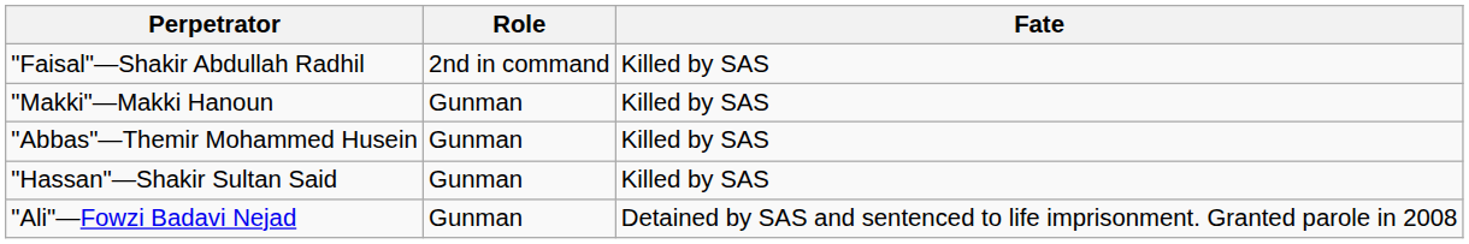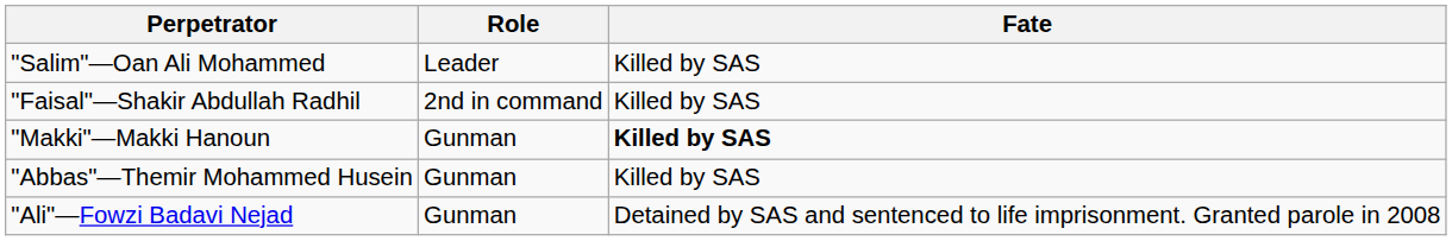 <table class="wikitable">
 <tr>
 <th>Perpetrator</th>
 <th>Role</th>
 <th>Fate</th>
+</tr>
+<tr>
+<td>"Salim"—Oan Ali Mohammed</td>
+<td>Leader</td>
+<td>Killed by SAS</td>
 </tr>
 <tr>
 <td>"Faisal"—Shakir Abdullah Radhil</td>
 <td>2nd in command</td>
 <td>Killed by SAS</td>
 </tr>
 <tr>
 <td>"Makki"—Makki Hanoun</td>
 <td>Gunman</td>
-<td>Killed by SAS</td>
+<td><strong>Killed by SAS</strong></td>
 </tr>
 <tr>
 <td>"Abbas"—Themir Mohammed Husein</td>
-<td>Gunman</td>
-<td>Killed by SAS</td>
-</tr>
-<tr>
-<td>"Hassan"—Shakir Sultan Said</td>
 <td>Gunman</td>
 <td>Killed by SAS</td>
 </tr>
 <tr>
 <td>"Ali"—<a href='#'>Fowzi Badavi Nejad</a></td>
 <td>Gunman</td>
 <td>Detained by SAS and sentenced to life imprisonment. Granted parole in 2008</td>
 </tr>
 </table>
